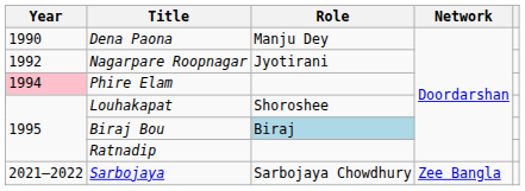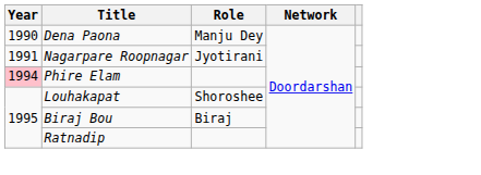 <table class="wikitable">
 <tr>
 <th>Year</th>
 <th>Title</th>
 <th>Role</th>
 <th>Network</th>
 <th></th>
 </tr>
 <tr>
 <td>1990</td>
 <td scope="row"><em>Dena Paona</em></td>
 <td>Manju Dey</td>
 <td rowspan="6"><a href='#'>Doordarshan</a></td>
 <td></td>
 </tr>
 <tr>
-<td>1992</td>
+<td>1991</td>
 <td scope="row"><em>Nagarpare Roopnagar</em></td>
 <td>Jyotirani</td>
 <td></td>
 </tr>
 <tr>
 <td style="background: pink;">1994</td>
 <td><em>Phire Elam</em></td>
 <td></td>
 <td></td>
 </tr>
 <tr>
 <td rowspan="3">1995</td>
 <td scope="row"><em>Louhakapat</em></td>
 <td>Shoroshee</td>
 <td></td>
 </tr>
 <tr>
 <td scope="row"><em>Biraj Bou</em></td>
-<td style="background: lightblue;">Biraj</td>
+<td>Biraj</td>
 <td></td>
 </tr>
 <tr>
 <td><em>Ratnadip</em></td>
 <td></td>
 <td></td>
 </tr>
-<tr>
-<td>2021–2022</td>
-<td><em><a href='#'>Sarbojaya</a></em></td>
-<td>Sarbojaya Chowdhury</td>
-<td><a href='#'>Zee Bangla</a></td>
-<td></td>
-</tr>
 </table>
